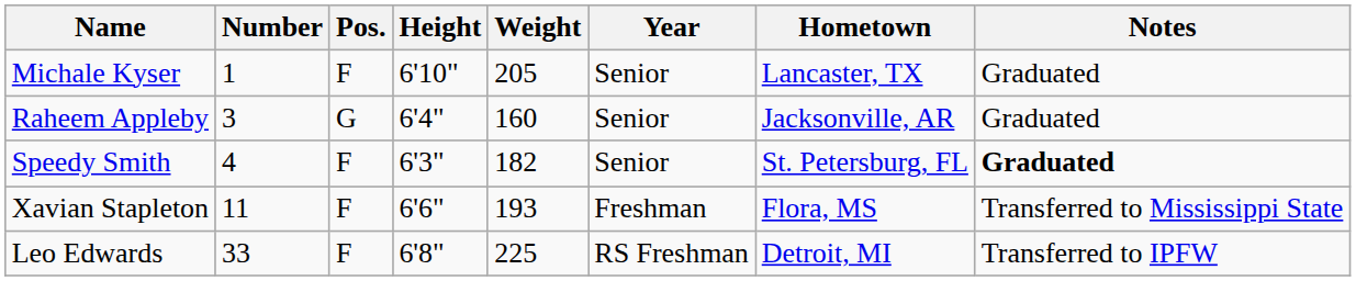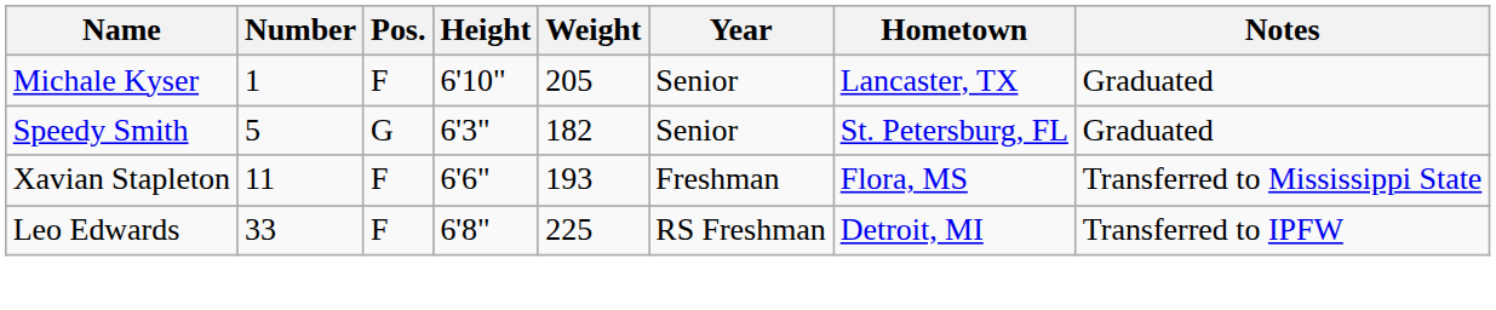 <table class="wikitable sortable" border="1">
 <tr>
 <th>Name</th>
 <th>Number</th>
 <th>Pos.</th>
 <th>Height</th>
 <th>Weight</th>
 <th>Year</th>
 <th>Hometown</th>
 <th class="unsortable">Notes</th>
 </tr>
 <tr>
 <td><a href='#'>Michale Kyser</a></td>
 <td>1</td>
 <td>F</td>
 <td>6'10"</td>
 <td>205</td>
 <td>Senior</td>
 <td><a href='#'>Lancaster, TX</a></td>
 <td>Graduated</td>
 </tr>
 <tr>
-<td><a href='#'>Raheem Appleby</a></td>
-<td>3</td>
+<td><a href='#'>Speedy Smith</a></td>
+<td>5</td>
 <td>G</td>
-<td>6'4"</td>
-<td>160</td>
-<td>Senior</td>
-<td><a href='#'>Jacksonville, AR</a></td>
-<td>Graduated</td>
-</tr>
-<tr>
-<td><a href='#'>Speedy Smith</a></td>
-<td>4</td>
-<td>F</td>
 <td>6'3"</td>
 <td>182</td>
 <td>Senior</td>
 <td><a href='#'>St. Petersburg, FL</a></td>
-<td><strong>Graduated</strong></td>
+<td>Graduated</td>
 </tr>
 <tr>
 <td>Xavian Stapleton</td>
 <td>11</td>
 <td>F</td>
 <td>6'6"</td>
 <td>193</td>
 <td>Freshman</td>
 <td><a href='#'>Flora, MS</a></td>
 <td>Transferred to <a href='#'>Mississippi State</a></td>
 </tr>
 <tr>
 <td>Leo Edwards</td>
 <td>33</td>
 <td>F</td>
 <td>6'8"</td>
 <td>225</td>
 <td>RS Freshman</td>
 <td><a href='#'>Detroit, MI</a></td>
 <td>Transferred to <a href='#'>IPFW</a></td>
 </tr>
 </table>
